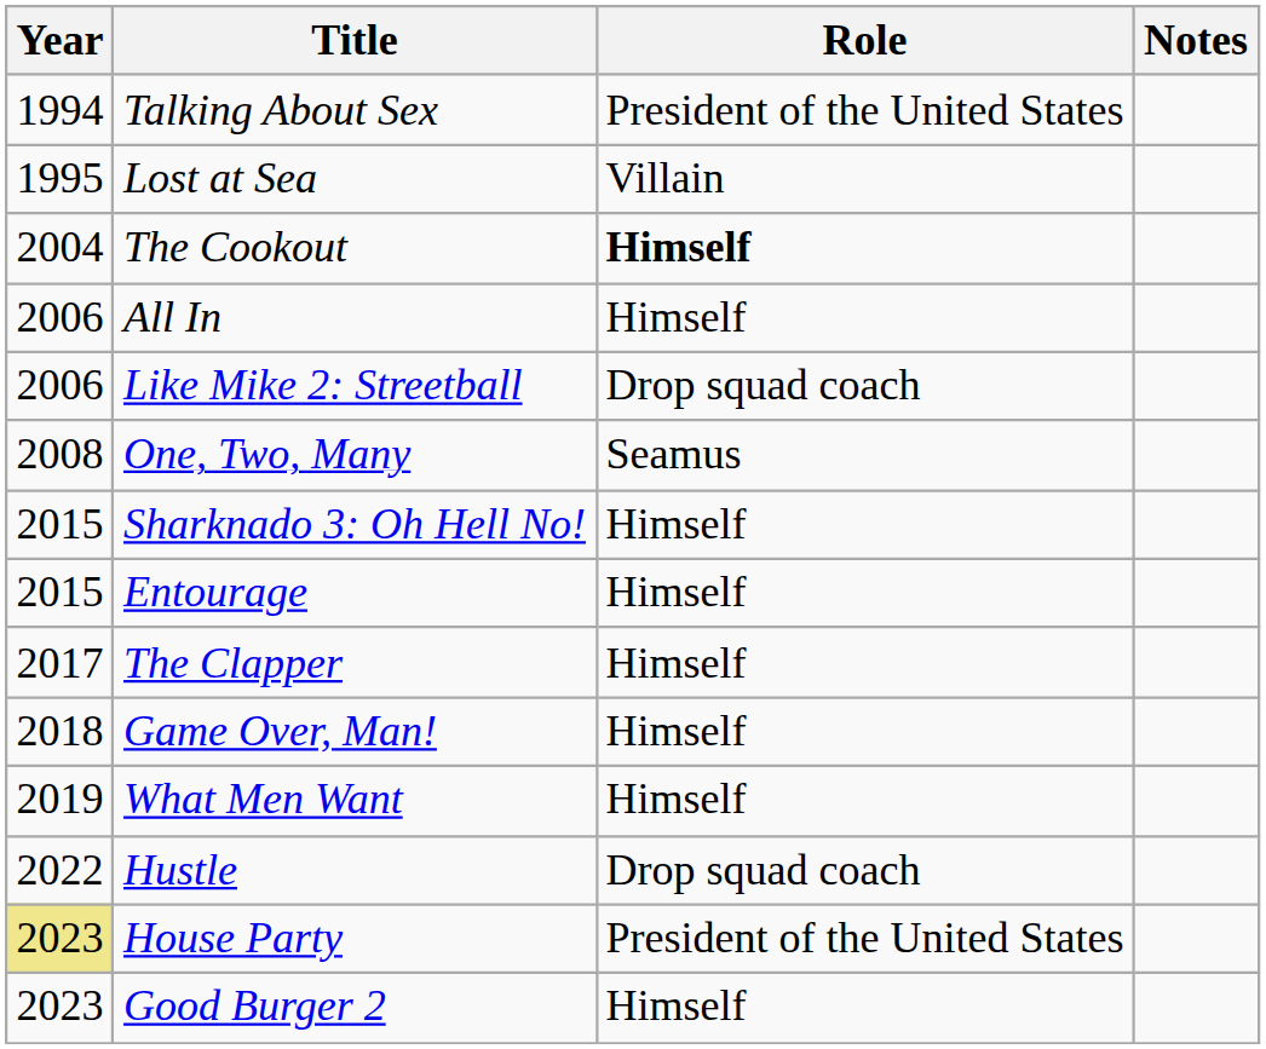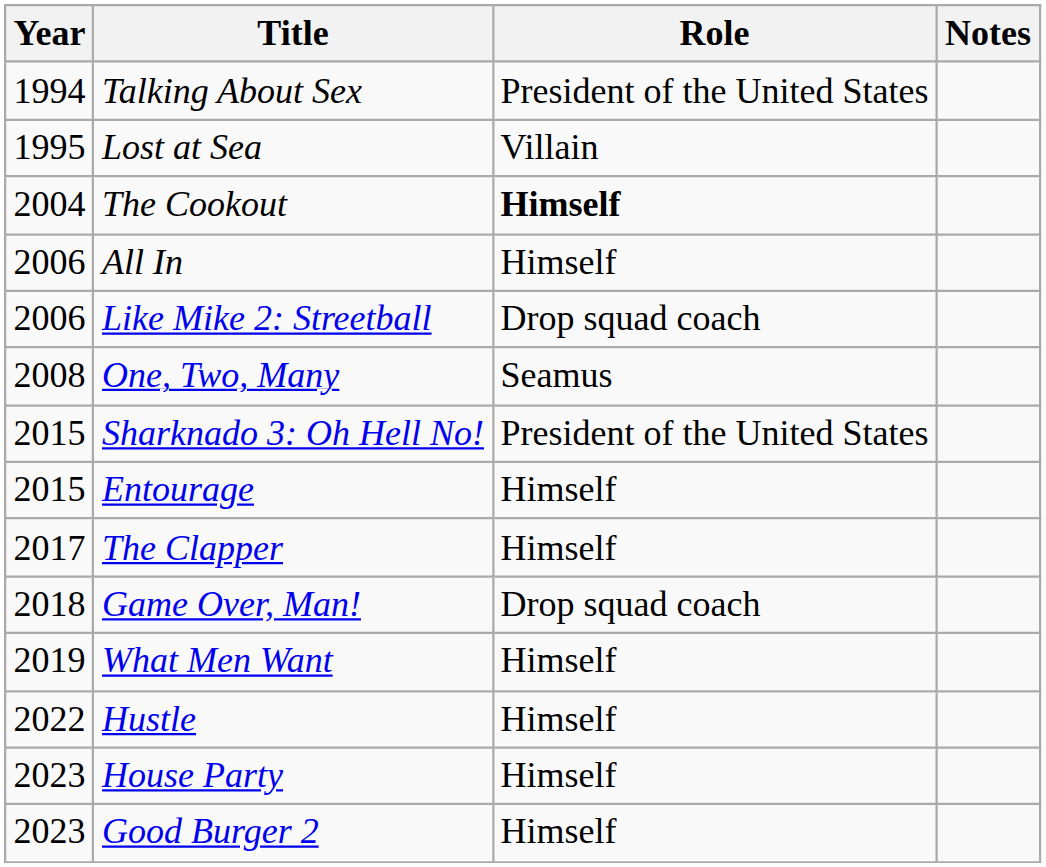 <table class="wikitable sortable">
 <tr>
 <th>Year</th>
 <th>Title</th>
 <th>Role</th>
 <th class="unsortable">Notes</th>
 </tr>
 <tr>
 <td>1994</td>
 <td><em>Talking About Sex</em></td>
 <td>President of the United States</td>
 <td></td>
 </tr>
 <tr>
 <td>1995</td>
 <td><em>Lost at Sea</em></td>
 <td>Villain</td>
 <td></td>
 </tr>
 <tr>
 <td>2004</td>
 <td><em>The Cookout</em></td>
 <td><strong>Himself</strong></td>
 <td></td>
 </tr>
 <tr>
 <td>2006</td>
 <td><em>All In</em></td>
 <td>Himself</td>
 <td></td>
 </tr>
 <tr>
 <td>2006</td>
 <td><em><a href='#'>Like Mike 2: Streetball</a></em></td>
 <td>Drop squad coach</td>
 <td></td>
 </tr>
 <tr>
 <td>2008</td>
 <td><em><a href='#'>One, Two, Many</a></em></td>
 <td>Seamus</td>
 <td></td>
 </tr>
 <tr>
 <td>2015</td>
 <td><em><a href='#'>Sharknado 3: Oh Hell No!</a></em></td>
-<td>Himself</td>
+<td>President of the United States</td>
 <td></td>
 </tr>
 <tr>
 <td>2015</td>
 <td><em><a href='#'>Entourage</a></em></td>
 <td>Himself</td>
 <td></td>
 </tr>
 <tr>
 <td>2017</td>
 <td><em><a href='#'>The Clapper</a></em></td>
 <td>Himself</td>
 <td></td>
 </tr>
 <tr>
 <td>2018</td>
 <td><em><a href='#'>Game Over, Man!</a></em></td>
-<td>Himself</td>
+<td>Drop squad coach</td>
 <td></td>
 </tr>
 <tr>
 <td>2019</td>
 <td><em><a href='#'>What Men Want</a></em></td>
 <td>Himself</td>
 <td></td>
 </tr>
 <tr>
 <td>2022</td>
 <td><em><a href='#'>Hustle</a></em></td>
-<td>Drop squad coach</td>
+<td>Himself</td>
 <td></td>
 </tr>
 <tr>
-<td style="background: khaki;">2023</td>
+<td>2023</td>
 <td><em><a href='#'>House Party</a></em></td>
-<td>President of the United States</td>
+<td>Himself</td>
 <td></td>
 </tr>
 <tr>
 <td>2023</td>
 <td><em><a href='#'>Good Burger 2</a></em></td>
 <td>Himself</td>
 <td></td>
 </tr>
 </table>
